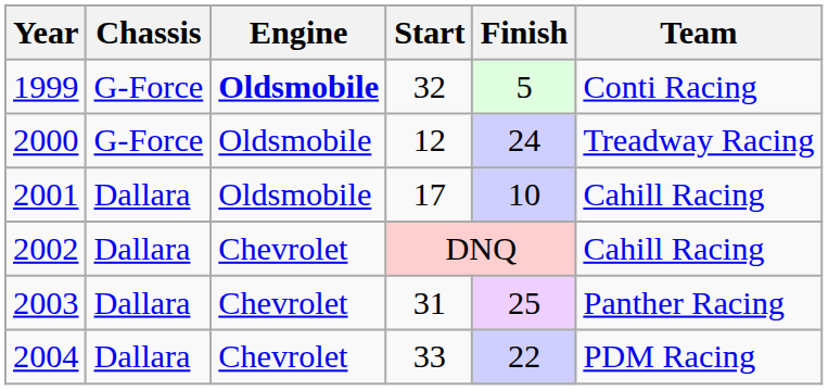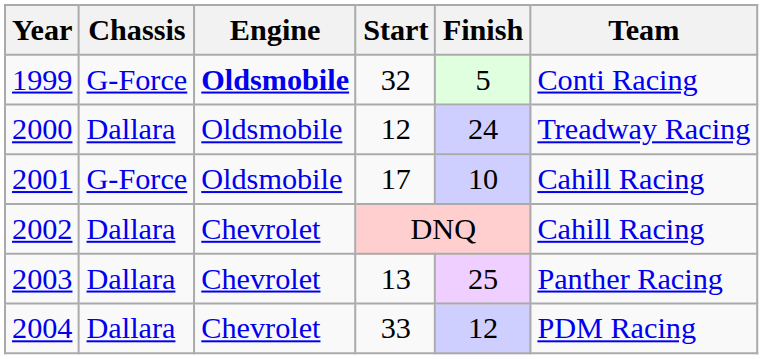 <table class="wikitable" style="font-size: 95%;">
 <tr>
 <th>Year</th>
 <th>Chassis</th>
 <th>Engine</th>
 <th>Start</th>
 <th>Finish</th>
 <th>Team</th>
 </tr>
 <tr>
 <td><a href='#'>1999</a></td>
 <td><a href='#'>G-Force</a></td>
 <td><strong><a href='#'>Oldsmobile</a></strong></td>
 <td align=center>32</td>
 <td align=center style="background:#dfffdf;">5</td>
 <td><a href='#'>Conti Racing</a></td>
 </tr>
 <tr>
 <td><a href='#'>2000</a></td>
-<td><a href='#'>G-Force</a></td>
+<td><a href='#'>Dallara</a></td>
 <td><a href='#'>Oldsmobile</a></td>
 <td align=center>12</td>
 <td align=center style="background:#CFCFFF;">24</td>
 <td><a href='#'>Treadway Racing</a></td>
 </tr>
 <tr>
 <td><a href='#'>2001</a></td>
-<td><a href='#'>Dallara</a></td>
+<td><a href='#'>G-Force</a></td>
 <td><a href='#'>Oldsmobile</a></td>
 <td align=center>17</td>
 <td align=center style="background:#CFCFFF;">10</td>
 <td><a href='#'>Cahill Racing</a></td>
 </tr>
 <tr>
 <td><a href='#'>2002</a></td>
 <td><a href='#'>Dallara</a></td>
 <td><a href='#'>Chevrolet</a></td>
 <td colspan=2 align=center style="background:#FFCFCF;">DNQ</td>
 <td><a href='#'>Cahill Racing</a></td>
 </tr>
 <tr>
 <td><a href='#'>2003</a></td>
 <td><a href='#'>Dallara</a></td>
 <td><a href='#'>Chevrolet</a></td>
-<td align=center>31</td>
+<td align=center>13</td>
 <td align=center style="background:#efcfff;">25</td>
 <td><a href='#'>Panther Racing</a></td>
 </tr>
 <tr>
 <td><a href='#'>2004</a></td>
 <td><a href='#'>Dallara</a></td>
 <td><a href='#'>Chevrolet</a></td>
 <td align=center>33</td>
-<td align=center style="background:#CFCFFF;">22</td>
+<td align=center style="background:#CFCFFF;">12</td>
 <td><a href='#'>PDM Racing</a></td>
 </tr>
 </table>
